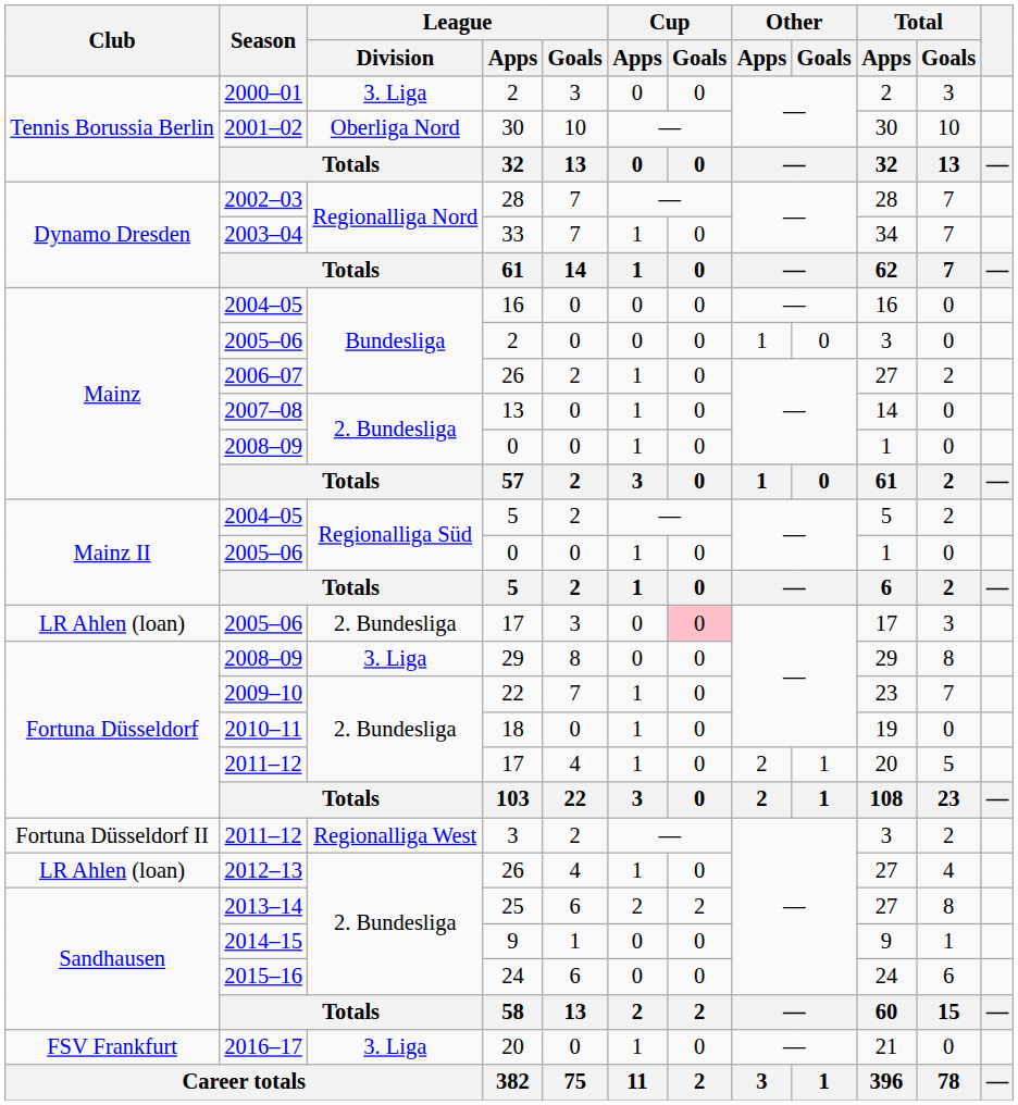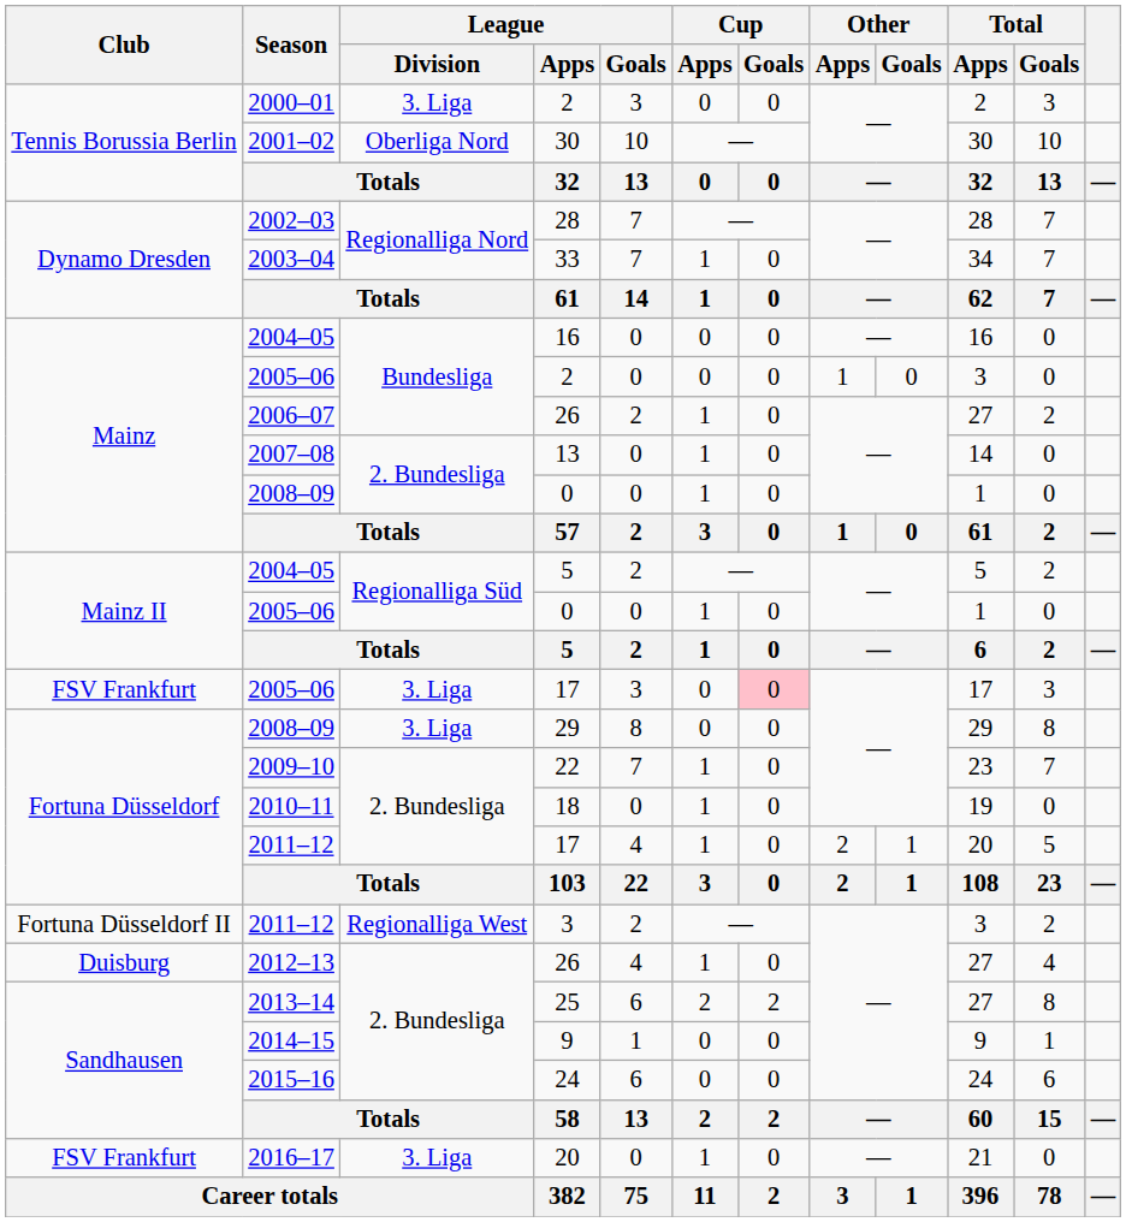 <table class="wikitable" Style="text-align: center">
 <tr>
 <th rowspan="2">Club</th>
 <th rowspan="2">Season</th>
 <th colspan="3">League</th>
 <th colspan="2">Cup</th>
 <th colspan="2">Other</th>
 <th colspan="2">Total</th>
 <th rowspan="2"></th>
 </tr>
 <tr>
 <th>Division</th>
 <th>Apps</th>
 <th>Goals</th>
 <th>Apps</th>
 <th>Goals</th>
 <th>Apps</th>
 <th>Goals</th>
 <th>Apps</th>
 <th>Goals</th>
 </tr>
 <tr>
 <td rowspan="3"><a href='#'>Tennis Borussia Berlin</a></td>
 <td><a href='#'>2000–01</a></td>
 <td><a href='#'>3. Liga</a></td>
 <td>2</td>
 <td>3</td>
 <td>0</td>
 <td>0</td>
 <td rowspan="2" colspan="2">—</td>
 <td>2</td>
 <td>3</td>
 <td></td>
 </tr>
 <tr>
 <td><a href='#'>2001–02</a></td>
 <td><a href='#'>Oberliga Nord</a></td>
 <td>30</td>
 <td>10</td>
 <td colspan="2">—</td>
 <td>30</td>
 <td>10</td>
 <td></td>
 </tr>
 <tr>
 <th colspan="2">Totals</th>
 <th>32</th>
 <th>13</th>
 <th>0</th>
 <th>0</th>
 <th colspan="2">—</th>
 <th>32</th>
 <th>13</th>
 <th>—</th>
 </tr>
 <tr>
 <td rowspan="3"><a href='#'>Dynamo Dresden</a></td>
 <td><a href='#'>2002–03</a></td>
 <td rowspan="2"><a href='#'>Regionalliga Nord</a></td>
 <td>28</td>
 <td>7</td>
 <td colspan="2">—</td>
 <td rowspan="2" colspan="2">—</td>
 <td>28</td>
 <td>7</td>
 <td></td>
 </tr>
 <tr>
 <td><a href='#'>2003–04</a></td>
 <td>33</td>
 <td>7</td>
 <td>1</td>
 <td>0</td>
 <td>34</td>
 <td>7</td>
 <td></td>
 </tr>
 <tr>
 <th colspan="2">Totals</th>
 <th>61</th>
 <th>14</th>
 <th>1</th>
 <th>0</th>
 <th colspan="2">—</th>
 <th>62</th>
 <th>7</th>
 <th>—</th>
 </tr>
 <tr>
 <td rowspan="6"><a href='#'>Mainz</a></td>
 <td><a href='#'>2004–05</a></td>
 <td rowspan="3"><a href='#'>Bundesliga</a></td>
 <td>16</td>
 <td>0</td>
 <td>0</td>
 <td>0</td>
 <td colspan="2">—</td>
 <td>16</td>
 <td>0</td>
 <td></td>
 </tr>
 <tr>
 <td><a href='#'>2005–06</a></td>
 <td>2</td>
 <td>0</td>
 <td>0</td>
 <td>0</td>
 <td>1</td>
 <td>0</td>
 <td>3</td>
 <td>0</td>
 <td></td>
 </tr>
 <tr>
 <td><a href='#'>2006–07</a></td>
 <td>26</td>
 <td>2</td>
 <td>1</td>
 <td>0</td>
 <td rowspan="3" colspan="2">—</td>
 <td>27</td>
 <td>2</td>
 <td></td>
 </tr>
 <tr>
 <td><a href='#'>2007–08</a></td>
 <td rowspan="2"><a href='#'>2. Bundesliga</a></td>
 <td>13</td>
 <td>0</td>
 <td>1</td>
 <td>0</td>
 <td>14</td>
 <td>0</td>
 <td></td>
 </tr>
 <tr>
 <td><a href='#'>2008–09</a></td>
 <td>0</td>
 <td>0</td>
 <td>1</td>
 <td>0</td>
 <td>1</td>
 <td>0</td>
 <td></td>
 </tr>
 <tr>
 <th colspan="2">Totals</th>
 <th>57</th>
 <th>2</th>
 <th>3</th>
 <th>0</th>
 <th>1</th>
 <th>0</th>
 <th>61</th>
 <th>2</th>
 <th>—</th>
 </tr>
 <tr>
 <td rowspan="3"><a href='#'>Mainz II</a></td>
 <td><a href='#'>2004–05</a></td>
 <td rowspan="2"><a href='#'>Regionalliga Süd</a></td>
 <td>5</td>
 <td>2</td>
 <td colspan="2">—</td>
 <td rowspan="2" colspan="2">—</td>
 <td>5</td>
 <td>2</td>
 <td></td>
 </tr>
 <tr>
 <td><a href='#'>2005–06</a></td>
 <td>0</td>
 <td>0</td>
 <td>1</td>
 <td>0</td>
 <td>1</td>
 <td>0</td>
 <td></td>
 </tr>
 <tr>
 <th colspan="2">Totals</th>
 <th>5</th>
 <th>2</th>
 <th>1</th>
 <th>0</th>
 <th colspan="2">—</th>
 <th>6</th>
 <th>2</th>
 <th>—</th>
 </tr>
 <tr>
-<td><a href='#'>LR Ahlen</a> (loan)</td>
+<td><a href='#'>FSV Frankfurt</a></td>
 <td><a href='#'>2005–06</a></td>
-<td>2. Bundesliga</td>
+<td><a href='#'>3. Liga</a></td>
 <td>17</td>
 <td>3</td>
 <td>0</td>
 <td style="background: pink;">0</td>
 <td rowspan="4" colspan="2">—</td>
 <td>17</td>
 <td>3</td>
 <td></td>
 </tr>
 <tr>
 <td rowspan="5"><a href='#'>Fortuna Düsseldorf</a></td>
 <td><a href='#'>2008–09</a></td>
 <td><a href='#'>3. Liga</a></td>
 <td>29</td>
 <td>8</td>
 <td>0</td>
 <td>0</td>
 <td>29</td>
 <td>8</td>
 <td></td>
 </tr>
 <tr>
 <td><a href='#'>2009–10</a></td>
 <td rowspan="3">2. Bundesliga</td>
 <td>22</td>
 <td>7</td>
 <td>1</td>
 <td>0</td>
 <td>23</td>
 <td>7</td>
 <td></td>
 </tr>
 <tr>
 <td><a href='#'>2010–11</a></td>
 <td>18</td>
 <td>0</td>
 <td>1</td>
 <td>0</td>
 <td>19</td>
 <td>0</td>
 <td></td>
 </tr>
 <tr>
 <td><a href='#'>2011–12</a></td>
 <td>17</td>
 <td>4</td>
 <td>1</td>
 <td>0</td>
 <td>2</td>
 <td>1</td>
 <td>20</td>
 <td>5</td>
 <td></td>
 </tr>
 <tr>
 <th colspan="2">Totals</th>
 <th>103</th>
 <th>22</th>
 <th>3</th>
 <th>0</th>
 <th>2</th>
 <th>1</th>
 <th>108</th>
 <th>23</th>
 <th>—</th>
 </tr>
 <tr>
 <td>Fortuna Düsseldorf II</td>
 <td><a href='#'>2011–12</a></td>
 <td><a href='#'>Regionalliga West</a></td>
 <td>3</td>
 <td>2</td>
 <td colspan="2">—</td>
 <td rowspan="5" colspan="2">—</td>
 <td>3</td>
 <td>2</td>
 <td></td>
 </tr>
 <tr>
-<td><a href='#'>LR Ahlen</a> (loan)</td>
+<td><a href='#'>Duisburg</a></td>
 <td><a href='#'>2012–13</a></td>
 <td rowspan="4">2. Bundesliga</td>
 <td>26</td>
 <td>4</td>
 <td>1</td>
 <td>0</td>
 <td>27</td>
 <td>4</td>
 <td></td>
 </tr>
 <tr>
 <td rowspan="4"><a href='#'>Sandhausen</a></td>
 <td><a href='#'>2013–14</a></td>
 <td>25</td>
 <td>6</td>
 <td>2</td>
 <td>2</td>
 <td>27</td>
 <td>8</td>
 <td></td>
 </tr>
 <tr>
 <td><a href='#'>2014–15</a></td>
 <td>9</td>
 <td>1</td>
 <td>0</td>
 <td>0</td>
 <td>9</td>
 <td>1</td>
 <td></td>
 </tr>
 <tr>
 <td><a href='#'>2015–16</a></td>
 <td>24</td>
 <td>6</td>
 <td>0</td>
 <td>0</td>
 <td>24</td>
 <td>6</td>
 <td></td>
 </tr>
 <tr>
 <th colspan="2">Totals</th>
 <th>58</th>
 <th>13</th>
 <th>2</th>
 <th>2</th>
 <th colspan="2">—</th>
 <th>60</th>
 <th>15</th>
 <th>—</th>
 </tr>
 <tr>
 <td><a href='#'>FSV Frankfurt</a></td>
 <td><a href='#'>2016–17</a></td>
 <td><a href='#'>3. Liga</a></td>
 <td>20</td>
 <td>0</td>
 <td>1</td>
 <td>0</td>
 <td colspan="2">—</td>
 <td>21</td>
 <td>0</td>
 <td></td>
 </tr>
 <tr>
 <th colspan="3">Career totals</th>
 <th>382</th>
 <th>75</th>
 <th>11</th>
 <th>2</th>
 <th>3</th>
 <th>1</th>
 <th>396</th>
 <th>78</th>
 <th>—</th>
 </tr>
 </table>
